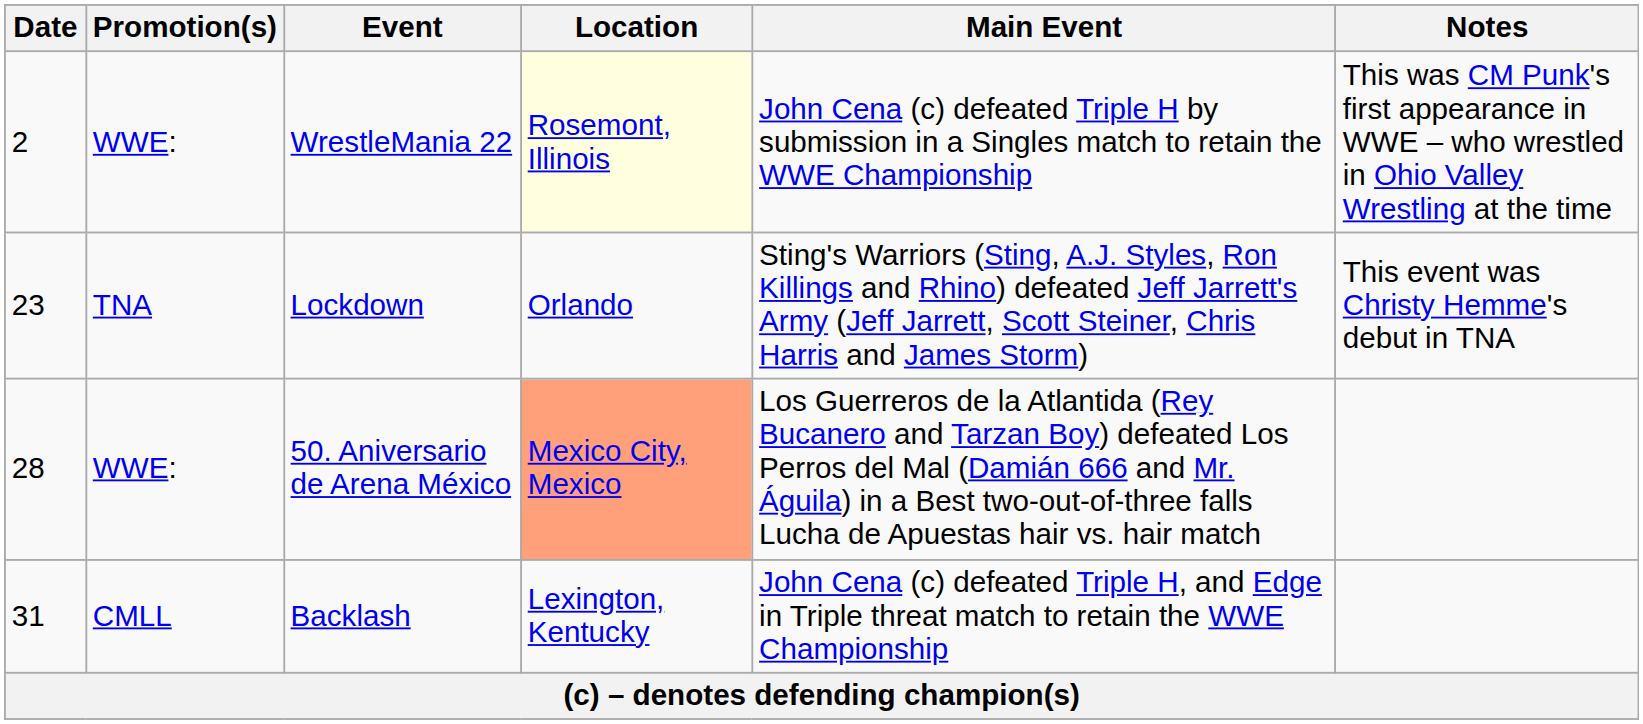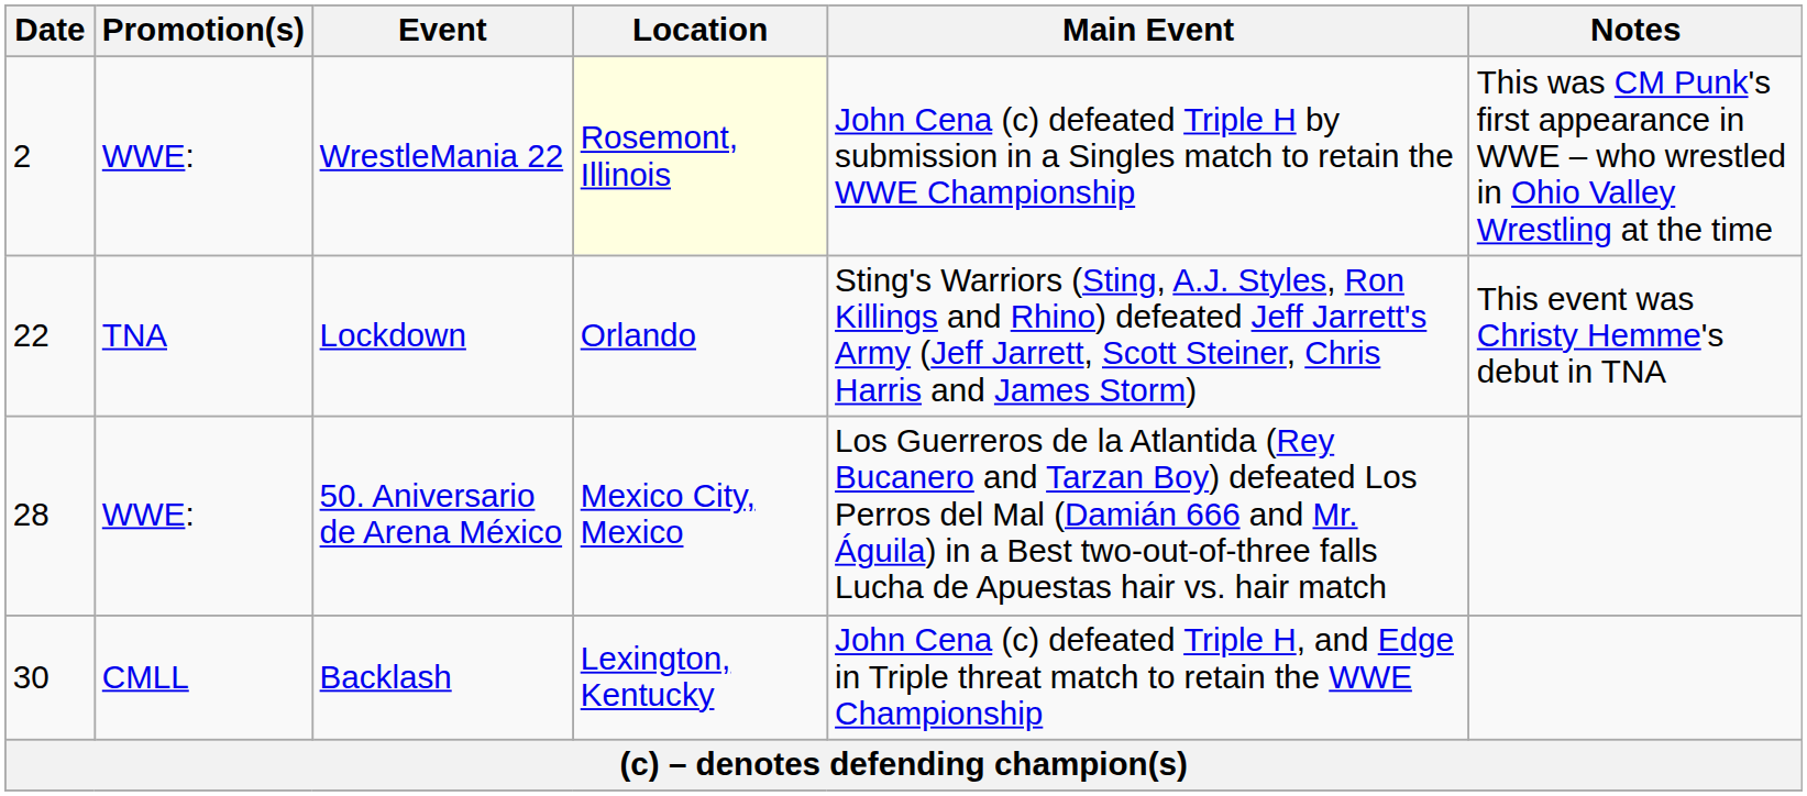 <table class="wikitable" style="width:100%;">
 <tr>
 <th width=5%>Date</th>
 <th width=5%>Promotion(s)</th>
 <th style="width:15%;">Event</th>
 <th style="width:15%;">Location</th>
 <th style="width:40%;">Main Event</th>
 <th style="width:20%;">Notes</th>
 </tr>
 <tr>
 <td>2</td>
 <td><a href='#'>WWE</a>:<br></td>
 <td><a href='#'>WrestleMania 22</a></td>
 <td style="background: lightyellow;"><a href='#'>Rosemont, Illinois</a></td>
 <td><a href='#'>John Cena</a> (c) defeated <a href='#'>Triple H</a> by submission in a Singles match to retain the <a href='#'>WWE Championship</a></td>
 <td>This was <a href='#'>CM Punk</a>'s first appearance in WWE – who wrestled in <a href='#'>Ohio Valley Wrestling</a> at the time</td>
 </tr>
 <tr>
-<td>23</td>
+<td>22</td>
 <td><a href='#'>TNA</a></td>
 <td><a href='#'>Lockdown</a></td>
 <td><a href='#'>Orlando</a></td>
 <td>Sting's Warriors (<a href='#'>Sting</a>, <a href='#'>A.J. Styles</a>, <a href='#'>Ron Killings</a> and <a href='#'>Rhino</a>) defeated <a href='#'>Jeff Jarrett's Army</a> (<a href='#'>Jeff Jarrett</a>, <a href='#'>Scott Steiner</a>, <a href='#'>Chris Harris</a> and <a href='#'>James Storm</a>)</td>
 <td>This event was <a href='#'>Christy Hemme</a>'s debut in TNA</td>
 </tr>
 <tr>
 <td>28</td>
 <td><a href='#'>WWE</a>:<br></td>
 <td><a href='#'>50. Aniversario de Arena México</a></td>
-<td style="background: lightsalmon;"><a href='#'>Mexico City, Mexico</a></td>
+<td><a href='#'>Mexico City, Mexico</a></td>
 <td>Los Guerreros de la Atlantida (<a href='#'>Rey Bucanero</a> and <a href='#'>Tarzan Boy</a>) defeated Los Perros del Mal (<a href='#'>Damián 666</a> and <a href='#'>Mr. Águila</a>) in a Best two-out-of-three falls Lucha de Apuestas hair vs. hair match</td>
 <td></td>
 </tr>
 <tr>
-<td>31</td>
+<td>30</td>
 <td><a href='#'>CMLL</a></td>
 <td><a href='#'>Backlash</a></td>
 <td><a href='#'>Lexington, Kentucky</a></td>
 <td><a href='#'>John Cena</a> (c) defeated <a href='#'>Triple H</a>, and <a href='#'>Edge</a> in Triple threat match to retain the <a href='#'>WWE Championship</a></td>
 <td></td>
 </tr>
 <tr>
 <th colspan="6">(c) – denotes defending champion(s)</th>
 </tr>
 </table>
